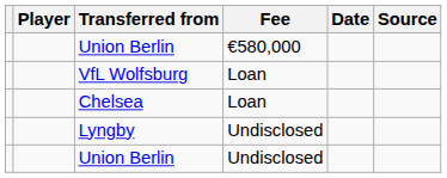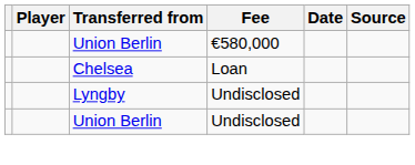 <table class="wikitable plainrowheaders sortable">
 <tr>
 <th></th>
 <th scope="col">Player</th>
 <th>Transferred from</th>
 <th style="width: 65px;">Fee</th>
 <th scope="col">Date</th>
 <th scope="col">Source</th>
 </tr>
 <tr>
 <td align=center></td>
 <td></td>
 <td> <a href='#'>Union Berlin</a></td>
 <td>€580,000</td>
-<td></td>
-<td></td>
-</tr>
-<tr>
-<td align=center></td>
-<td></td>
-<td> <a href='#'>VfL Wolfsburg</a></td>
-<td>Loan</td>
 <td></td>
 <td></td>
 </tr>
 <tr>
 <td align=center></td>
 <td></td>
 <td> <a href='#'>Chelsea</a></td>
 <td>Loan</td>
 <td></td>
 <td></td>
 </tr>
 <tr>
 <td align=center></td>
 <td></td>
 <td> <a href='#'>Lyngby</a></td>
 <td>Undisclosed</td>
 <td></td>
 <td></td>
 </tr>
 <tr>
 <td align=center></td>
 <td></td>
 <td> <a href='#'>Union Berlin</a></td>
 <td>Undisclosed</td>
 <td></td>
 <td></td>
 </tr>
 </table>
